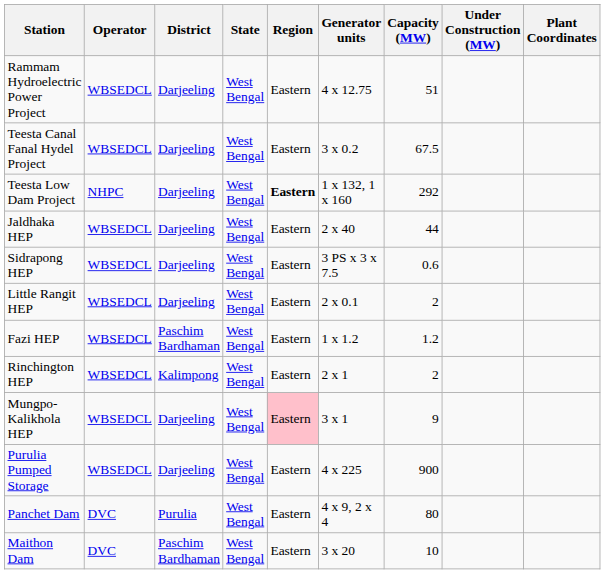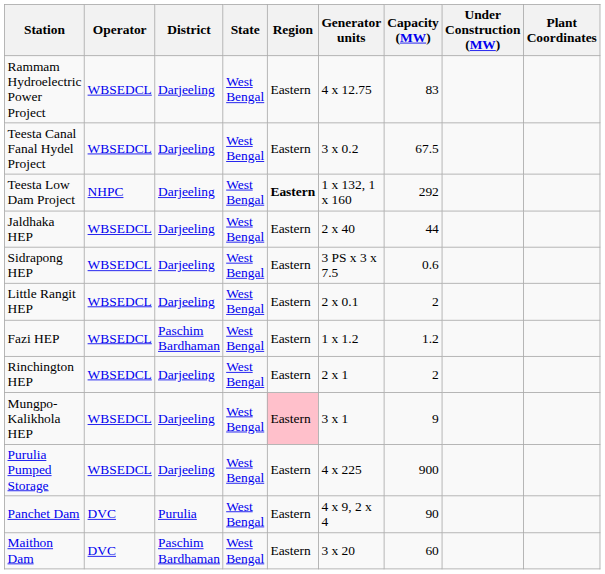 <table class="wikitable sortable">
 <tr>
 <th>Station</th>
 <th>Operator</th>
 <th>District</th>
 <th>State</th>
 <th>Region</th>
 <th>Generator<br>units</th>
 <th>Capacity<br>(<a href='#'>MW</a>)</th>
 <th>Under Construction<br>(<a href='#'>MW</a>)</th>
 <th>Plant Coordinates</th>
 </tr>
 <tr>
 <td>Rammam Hydroelectric Power Project</td>
 <td><a href='#'>WBSEDCL</a></td>
 <td><a href='#'>Darjeeling</a></td>
 <td><a href='#'>West Bengal</a></td>
 <td>Eastern</td>
 <td>4 x 12.75</td>
-<td align="right">51</td>
+<td align="right">83</td>
 <td></td>
 <td></td>
 </tr>
 <tr>
 <td>Teesta Canal Fanal Hydel Project</td>
 <td><a href='#'>WBSEDCL</a></td>
 <td><a href='#'>Darjeeling</a></td>
 <td><a href='#'>West Bengal</a></td>
 <td>Eastern</td>
 <td>3 x 0.2</td>
 <td align="right">67.5</td>
 <td></td>
 <td></td>
 </tr>
 <tr>
 <td>Teesta Low Dam Project</td>
 <td><a href='#'>NHPC</a></td>
 <td><a href='#'>Darjeeling</a></td>
 <td><a href='#'>West Bengal</a></td>
 <td><strong>Eastern</strong></td>
 <td>1 x 132, 1 x 160</td>
 <td align="right">292</td>
 <td></td>
 <td></td>
 </tr>
 <tr>
 <td>Jaldhaka HEP</td>
 <td><a href='#'>WBSEDCL</a></td>
 <td><a href='#'>Darjeeling</a></td>
 <td><a href='#'>West Bengal</a></td>
 <td>Eastern</td>
 <td>2 x 40</td>
 <td align="right">44</td>
 <td></td>
 <td></td>
 </tr>
 <tr>
 <td>Sidrapong HEP</td>
 <td><a href='#'>WBSEDCL</a></td>
 <td><a href='#'>Darjeeling</a></td>
 <td><a href='#'>West Bengal</a></td>
 <td>Eastern</td>
 <td>3 PS x 3 x 7.5</td>
 <td align="right">0.6</td>
 <td></td>
 <td></td>
 </tr>
 <tr>
 <td>Little Rangit HEP</td>
 <td><a href='#'>WBSEDCL</a></td>
 <td><a href='#'>Darjeeling</a></td>
 <td><a href='#'>West Bengal</a></td>
 <td>Eastern</td>
 <td>2 x 0.1</td>
 <td align="right">2</td>
 <td></td>
 <td></td>
 </tr>
 <tr>
 <td>Fazi HEP</td>
 <td><a href='#'>WBSEDCL</a></td>
 <td><a href='#'>Paschim Bardhaman</a></td>
 <td><a href='#'>West Bengal</a></td>
 <td>Eastern</td>
 <td>1 x 1.2</td>
 <td align="right">1.2</td>
 <td></td>
 <td></td>
 </tr>
 <tr>
 <td>Rinchington HEP</td>
 <td><a href='#'>WBSEDCL</a></td>
-<td><a href='#'>Kalimpong</a></td>
+<td><a href='#'>Darjeeling</a></td>
 <td><a href='#'>West Bengal</a></td>
 <td>Eastern</td>
 <td>2 x 1</td>
 <td align="right">2</td>
 <td></td>
 <td></td>
 </tr>
 <tr>
 <td>Mungpo-Kalikhola HEP</td>
 <td><a href='#'>WBSEDCL</a></td>
 <td><a href='#'>Darjeeling</a></td>
 <td><a href='#'>West Bengal</a></td>
 <td style="background: pink;">Eastern</td>
 <td>3 x 1</td>
 <td align="right">9</td>
 <td></td>
 <td></td>
 </tr>
 <tr>
 <td><a href='#'>Purulia Pumped Storage</a></td>
 <td><a href='#'>WBSEDCL</a></td>
 <td><a href='#'>Darjeeling</a></td>
 <td><a href='#'>West Bengal</a></td>
 <td>Eastern</td>
 <td>4 x 225</td>
 <td align="right">900</td>
 <td align="center"></td>
 <td></td>
 </tr>
 <tr>
 <td><a href='#'>Panchet Dam</a></td>
 <td><a href='#'>DVC</a></td>
 <td><a href='#'>Purulia</a></td>
 <td><a href='#'>West Bengal</a></td>
 <td>Eastern</td>
 <td>4 x 9, 2 x 4</td>
-<td align="right">80</td>
+<td align="right">90</td>
 <td align="center"></td>
 <td></td>
 </tr>
 <tr>
 <td><a href='#'>Maithon Dam</a></td>
 <td><a href='#'>DVC</a></td>
 <td><a href='#'>Paschim Bardhaman</a></td>
 <td><a href='#'>West Bengal</a></td>
 <td>Eastern</td>
 <td>3 x 20</td>
-<td align="right">10</td>
+<td align="right">60</td>
 <td align="center"></td>
 <td></td>
 </tr>
 </table>
